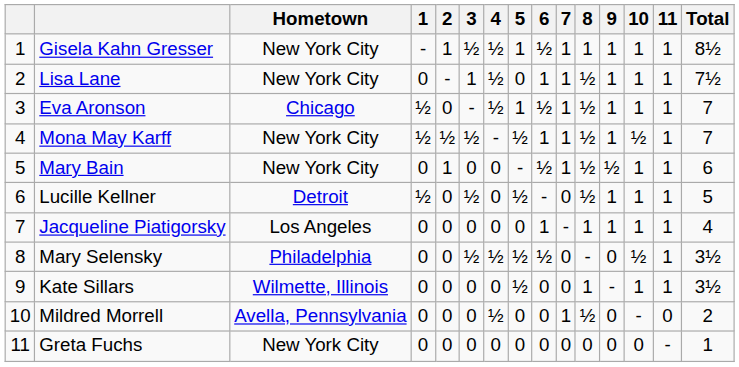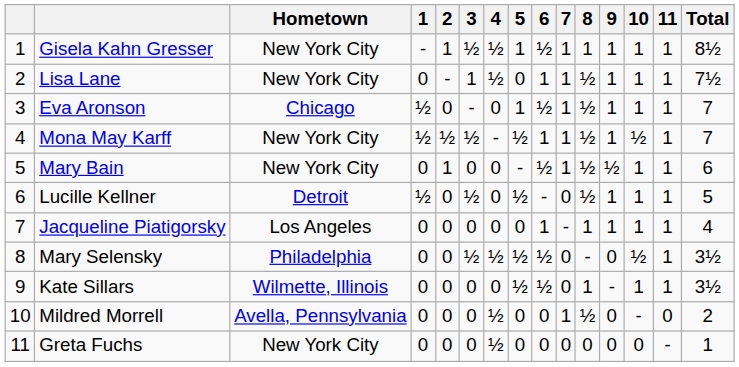 <table class="wikitable" style="margin: 1em auto 1em auto">
 <tr>
 <th></th>
 <th></th>
 <th>Hometown</th>
 <th>1</th>
 <th>2</th>
 <th>3</th>
 <th>4</th>
 <th>5</th>
 <th>6</th>
 <th>7</th>
 <th>8</th>
 <th>9</th>
 <th>10</th>
 <th>11</th>
 <th>Total</th>
 </tr>
 <tr align=center>
 <td>1</td>
 <td align=left><a href='#'>Gisela Kahn Gresser</a></td>
 <td>New York City</td>
 <td>-</td>
 <td>1</td>
 <td>½</td>
 <td>½</td>
 <td>1</td>
 <td>½</td>
 <td>1</td>
 <td>1</td>
 <td>1</td>
 <td>1</td>
 <td>1</td>
 <td>8½</td>
 </tr>
 <tr align=center>
 <td>2</td>
 <td align=left><a href='#'>Lisa Lane</a></td>
 <td>New York City</td>
 <td>0</td>
 <td>-</td>
 <td>1</td>
 <td>½</td>
 <td>0</td>
 <td>1</td>
 <td>1</td>
 <td>½</td>
 <td>1</td>
 <td>1</td>
 <td>1</td>
 <td>7½</td>
 </tr>
 <tr align=center>
 <td>3</td>
 <td align=left><a href='#'>Eva Aronson</a></td>
 <td><a href='#'>Chicago</a></td>
 <td>½</td>
 <td>0</td>
 <td>-</td>
-<td>½</td>
+<td>0</td>
 <td>1</td>
 <td>½</td>
 <td>1</td>
 <td>½</td>
 <td>1</td>
 <td>1</td>
 <td>1</td>
 <td>7</td>
 </tr>
 <tr align=center>
 <td>4</td>
 <td align=left><a href='#'>Mona May Karff</a></td>
 <td>New York City</td>
 <td>½</td>
 <td>½</td>
 <td>½</td>
 <td>-</td>
 <td>½</td>
 <td>1</td>
 <td>1</td>
 <td>½</td>
 <td>1</td>
 <td>½</td>
 <td>1</td>
 <td>7</td>
 </tr>
 <tr align=center>
 <td>5</td>
 <td align=left><a href='#'>Mary Bain</a></td>
 <td>New York City</td>
 <td>0</td>
 <td>1</td>
 <td>0</td>
 <td>0</td>
 <td>-</td>
 <td>½</td>
 <td>1</td>
 <td>½</td>
 <td>½</td>
 <td>1</td>
 <td>1</td>
 <td>6</td>
 </tr>
 <tr align=center>
 <td>6</td>
 <td align=left>Lucille Kellner</td>
 <td><a href='#'>Detroit</a></td>
 <td>½</td>
 <td>0</td>
 <td>½</td>
 <td>0</td>
 <td>½</td>
 <td>-</td>
 <td>0</td>
 <td>½</td>
 <td>1</td>
 <td>1</td>
 <td>1</td>
 <td>5</td>
 </tr>
 <tr align=center>
 <td>7</td>
 <td align=left><a href='#'>Jacqueline Piatigorsky</a></td>
 <td>Los Angeles</td>
 <td>0</td>
 <td>0</td>
 <td>0</td>
 <td>0</td>
 <td>0</td>
 <td>1</td>
 <td>-</td>
 <td>1</td>
 <td>1</td>
 <td>1</td>
 <td>1</td>
 <td>4</td>
 </tr>
 <tr align=center>
 <td>8</td>
 <td align=left>Mary Selensky</td>
 <td><a href='#'>Philadelphia</a></td>
 <td>0</td>
 <td>0</td>
 <td>½</td>
 <td>½</td>
 <td>½</td>
 <td>½</td>
 <td>0</td>
 <td>-</td>
 <td>0</td>
 <td>½</td>
 <td>1</td>
 <td>3½</td>
 </tr>
 <tr align=center>
 <td>9</td>
 <td align=left>Kate Sillars</td>
 <td><a href='#'>Wilmette, Illinois</a></td>
 <td>0</td>
 <td>0</td>
 <td>0</td>
 <td>0</td>
 <td>½</td>
-<td>0</td>
+<td>½</td>
 <td>0</td>
 <td>1</td>
 <td>-</td>
 <td>1</td>
 <td>1</td>
 <td>3½</td>
 </tr>
 <tr align=center>
 <td>10</td>
 <td align=left>Mildred Morrell</td>
 <td><a href='#'>Avella, Pennsylvania</a></td>
 <td>0</td>
 <td>0</td>
 <td>0</td>
 <td>½</td>
 <td>0</td>
 <td>0</td>
 <td>1</td>
 <td>½</td>
 <td>0</td>
 <td>-</td>
 <td>0</td>
 <td>2</td>
 </tr>
 <tr align=center>
 <td>11</td>
 <td align=left>Greta Fuchs</td>
 <td>New York City</td>
 <td>0</td>
 <td>0</td>
 <td>0</td>
-<td>0</td>
+<td>½</td>
 <td>0</td>
 <td>0</td>
 <td>0</td>
 <td>0</td>
 <td>0</td>
 <td>0</td>
 <td>-</td>
 <td>1</td>
 </tr>
 </table>
